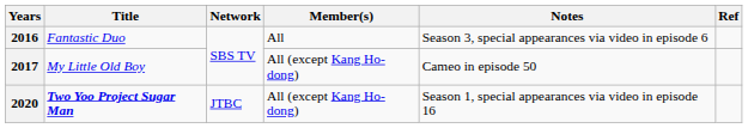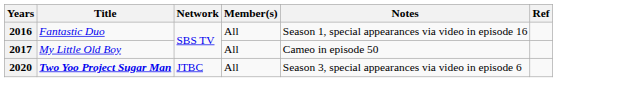 <table class="wikitable">
 <tr>
 <th>Years</th>
 <th>Title</th>
 <th>Network</th>
 <th>Member(s)</th>
 <th>Notes</th>
 <th>Ref</th>
 </tr>
 <tr>
 <th>2016</th>
 <td><em><a href='#'>Fantastic Duo</a></em></td>
 <td rowspan=2><a href='#'>SBS TV</a></td>
 <td>All</td>
-<td>Season 3, special appearances via video in episode 6</td>
+<td>Season 1, special appearances via video in episode 16</td>
 <td></td>
 </tr>
 <tr>
 <th>2017</th>
 <td><em><a href='#'>My Little Old Boy</a></em></td>
-<td>All (except <a href='#'>Kang Ho-dong</a>)</td>
+<td>All</td>
 <td>Cameo in episode 50</td>
 <td></td>
 </tr>
 <tr>
 <th>2020</th>
 <td><strong><em><a href='#'>Two Yoo Project Sugar Man</a></em></strong></td>
 <td><a href='#'>JTBC</a></td>
-<td>All (except <a href='#'>Kang Ho-dong</a>)</td>
-<td>Season 1, special appearances via video in episode 16</td>
+<td>All</td>
+<td>Season 3, special appearances via video in episode 6</td>
 <td></td>
 </tr>
 </table>
